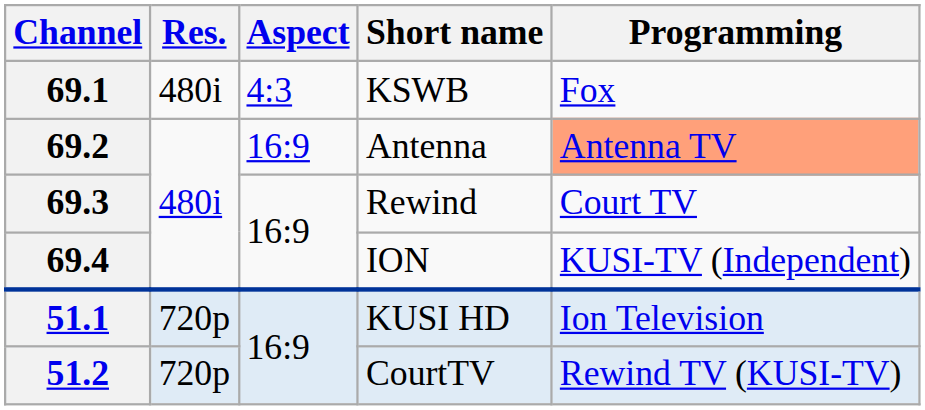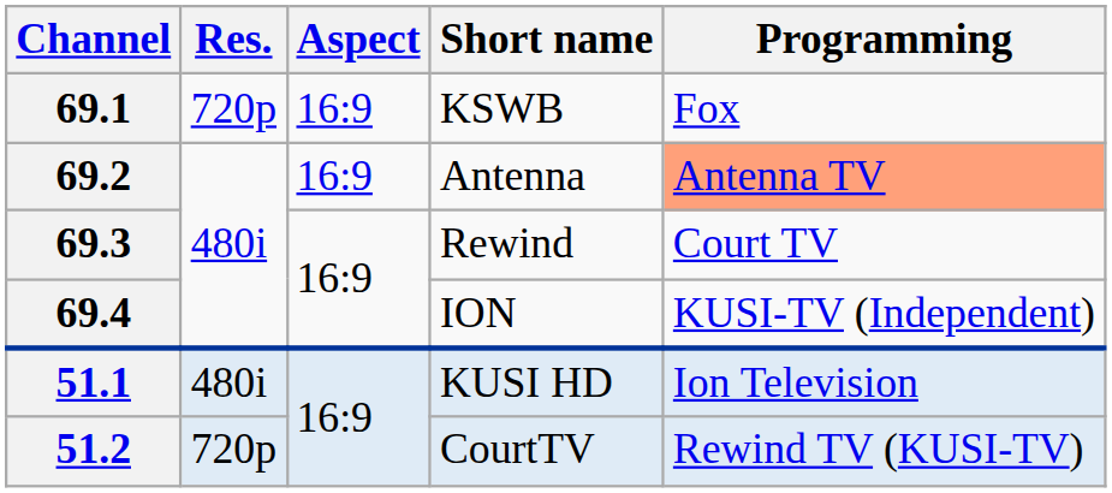 <table class="wikitable">
 <tr>
 <th scope = "col"><a href='#'>Channel</a></th>
 <th scope = "col"><a href='#'>Res.</a></th>
 <th scope = "col"><a href='#'>Aspect</a></th>
 <th scope = "col">Short name</th>
 <th scope = "col">Programming</th>
 </tr>
 <tr>
 <th scope = "col">69.1</th>
-<td>480i</td>
-<td><a href='#'>4:3</a></td>
+<td><a href='#'>720p</a></td>
+<td><a href='#'>16:9</a></td>
 <td>KSWB</td>
 <td><a href='#'>Fox</a></td>
 </tr>
 <tr>
 <th scope = "col">69.2</th>
 <td rowspan=3><a href='#'>480i</a></td>
 <td><a href='#'>16:9</a></td>
 <td>Antenna</td>
 <td style="background: lightsalmon;"><a href='#'>Antenna TV</a></td>
 </tr>
 <tr>
 <th scope = "col">69.3</th>
 <td rowspan=2>16:9</td>
 <td>Rewind</td>
 <td><a href='#'>Court TV</a></td>
 </tr>
 <tr>
 <th scope = "col">69.4</th>
 <td>ION</td>
 <td><a href='#'>KUSI-TV</a> (<a href='#'>Independent</a>)</td>
 </tr>
 <tr style="background-color:#DFEBF6; border-top: 2px solid #003399;">
 <th scope = "row"><a href='#'>51.1</a></th>
-<td>720p</td>
+<td>480i</td>
 <td rowspan=2>16:9</td>
 <td>KUSI HD</td>
 <td><a href='#'>Ion Television</a></td>
 </tr>
 <tr style="background-color:#DFEBF6;">
 <th scope = "row"><a href='#'>51.2</a></th>
 <td>720p</td>
 <td>CourtTV</td>
 <td><a href='#'>Rewind TV</a> (<a href='#'>KUSI-TV</a>)</td>
 </tr>
 </table>
